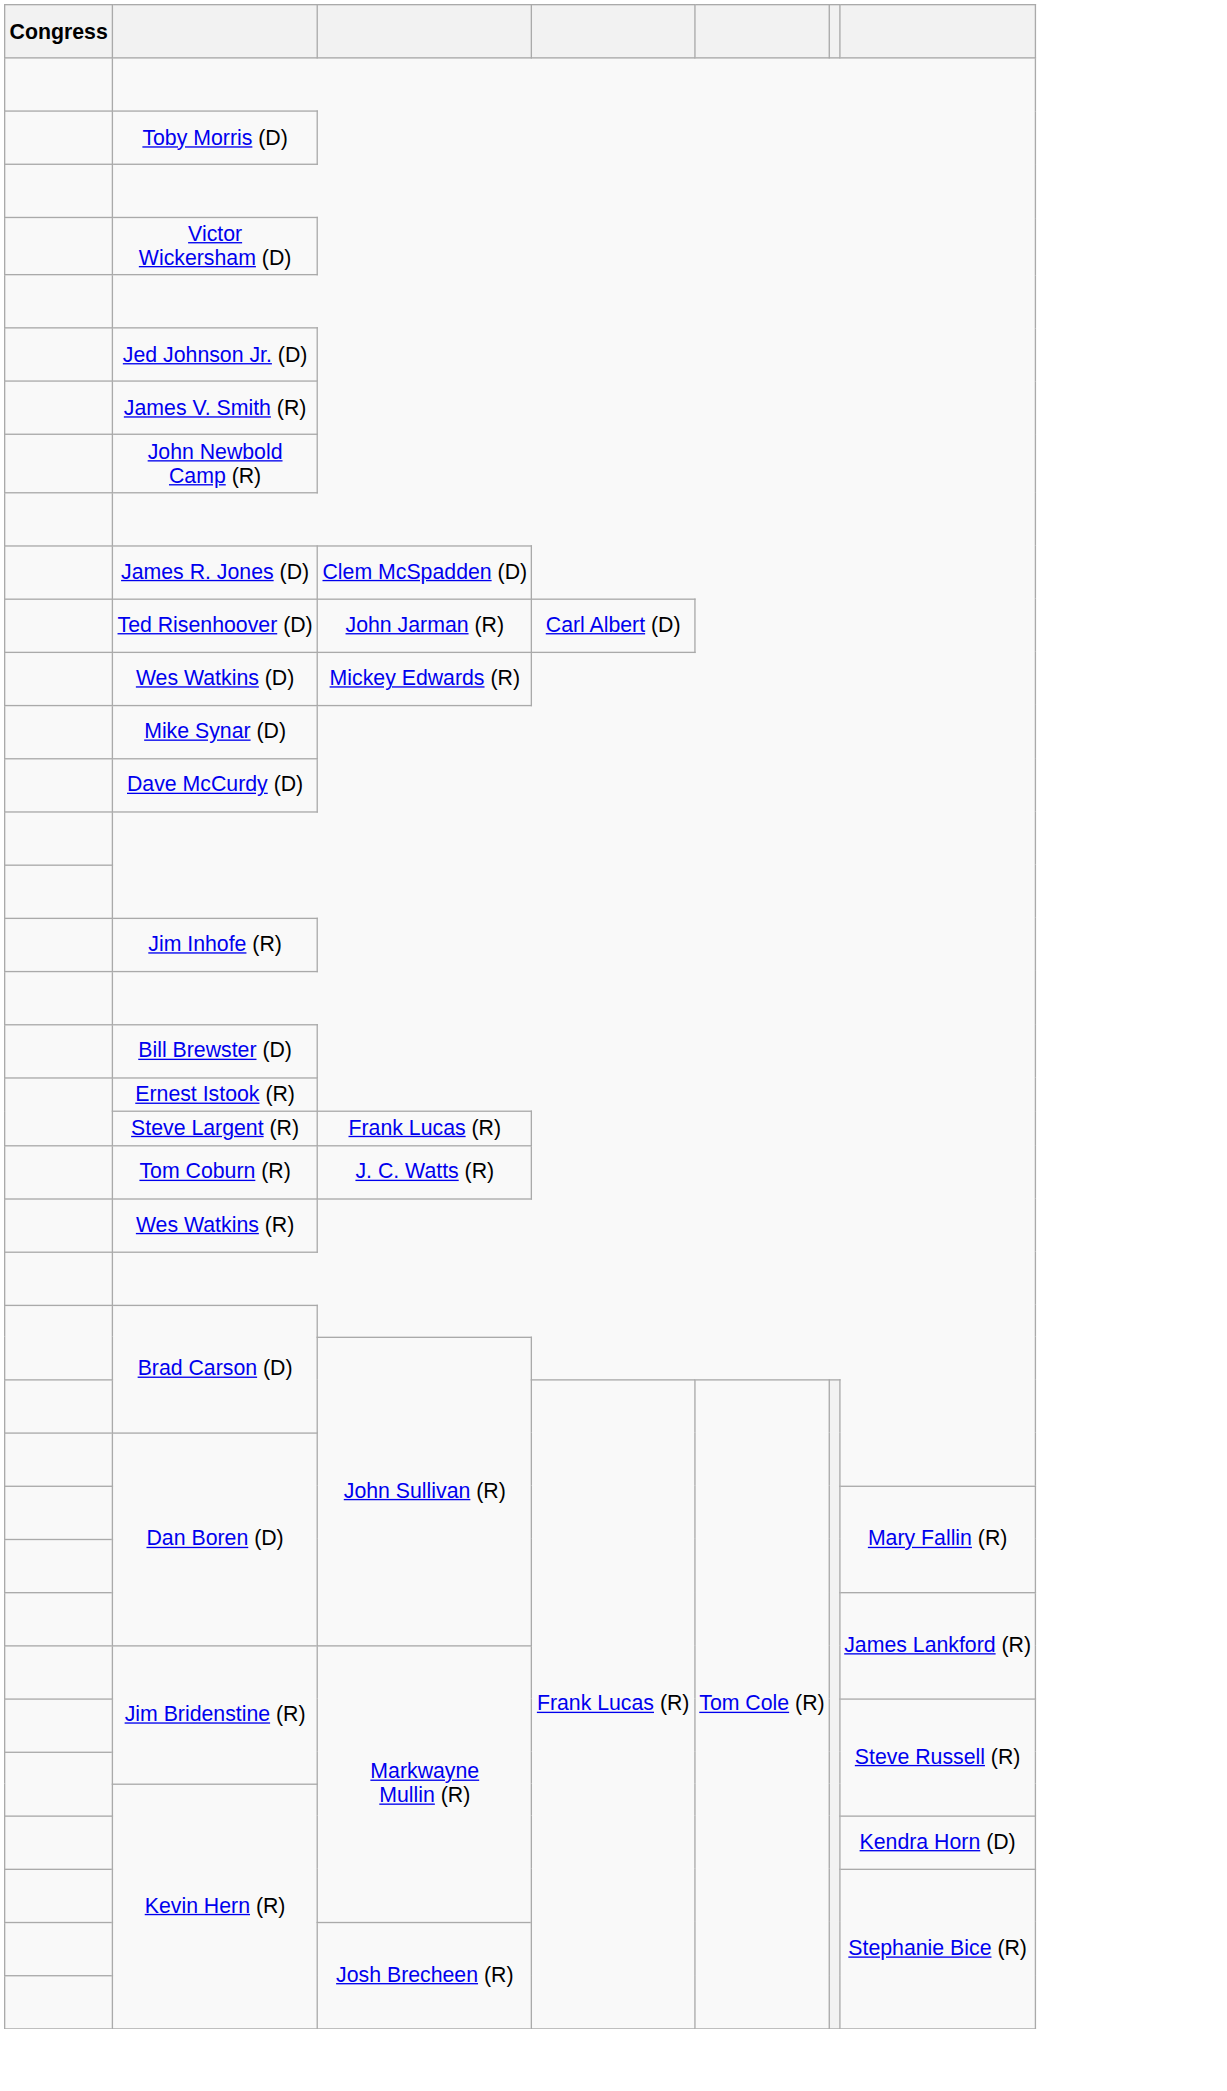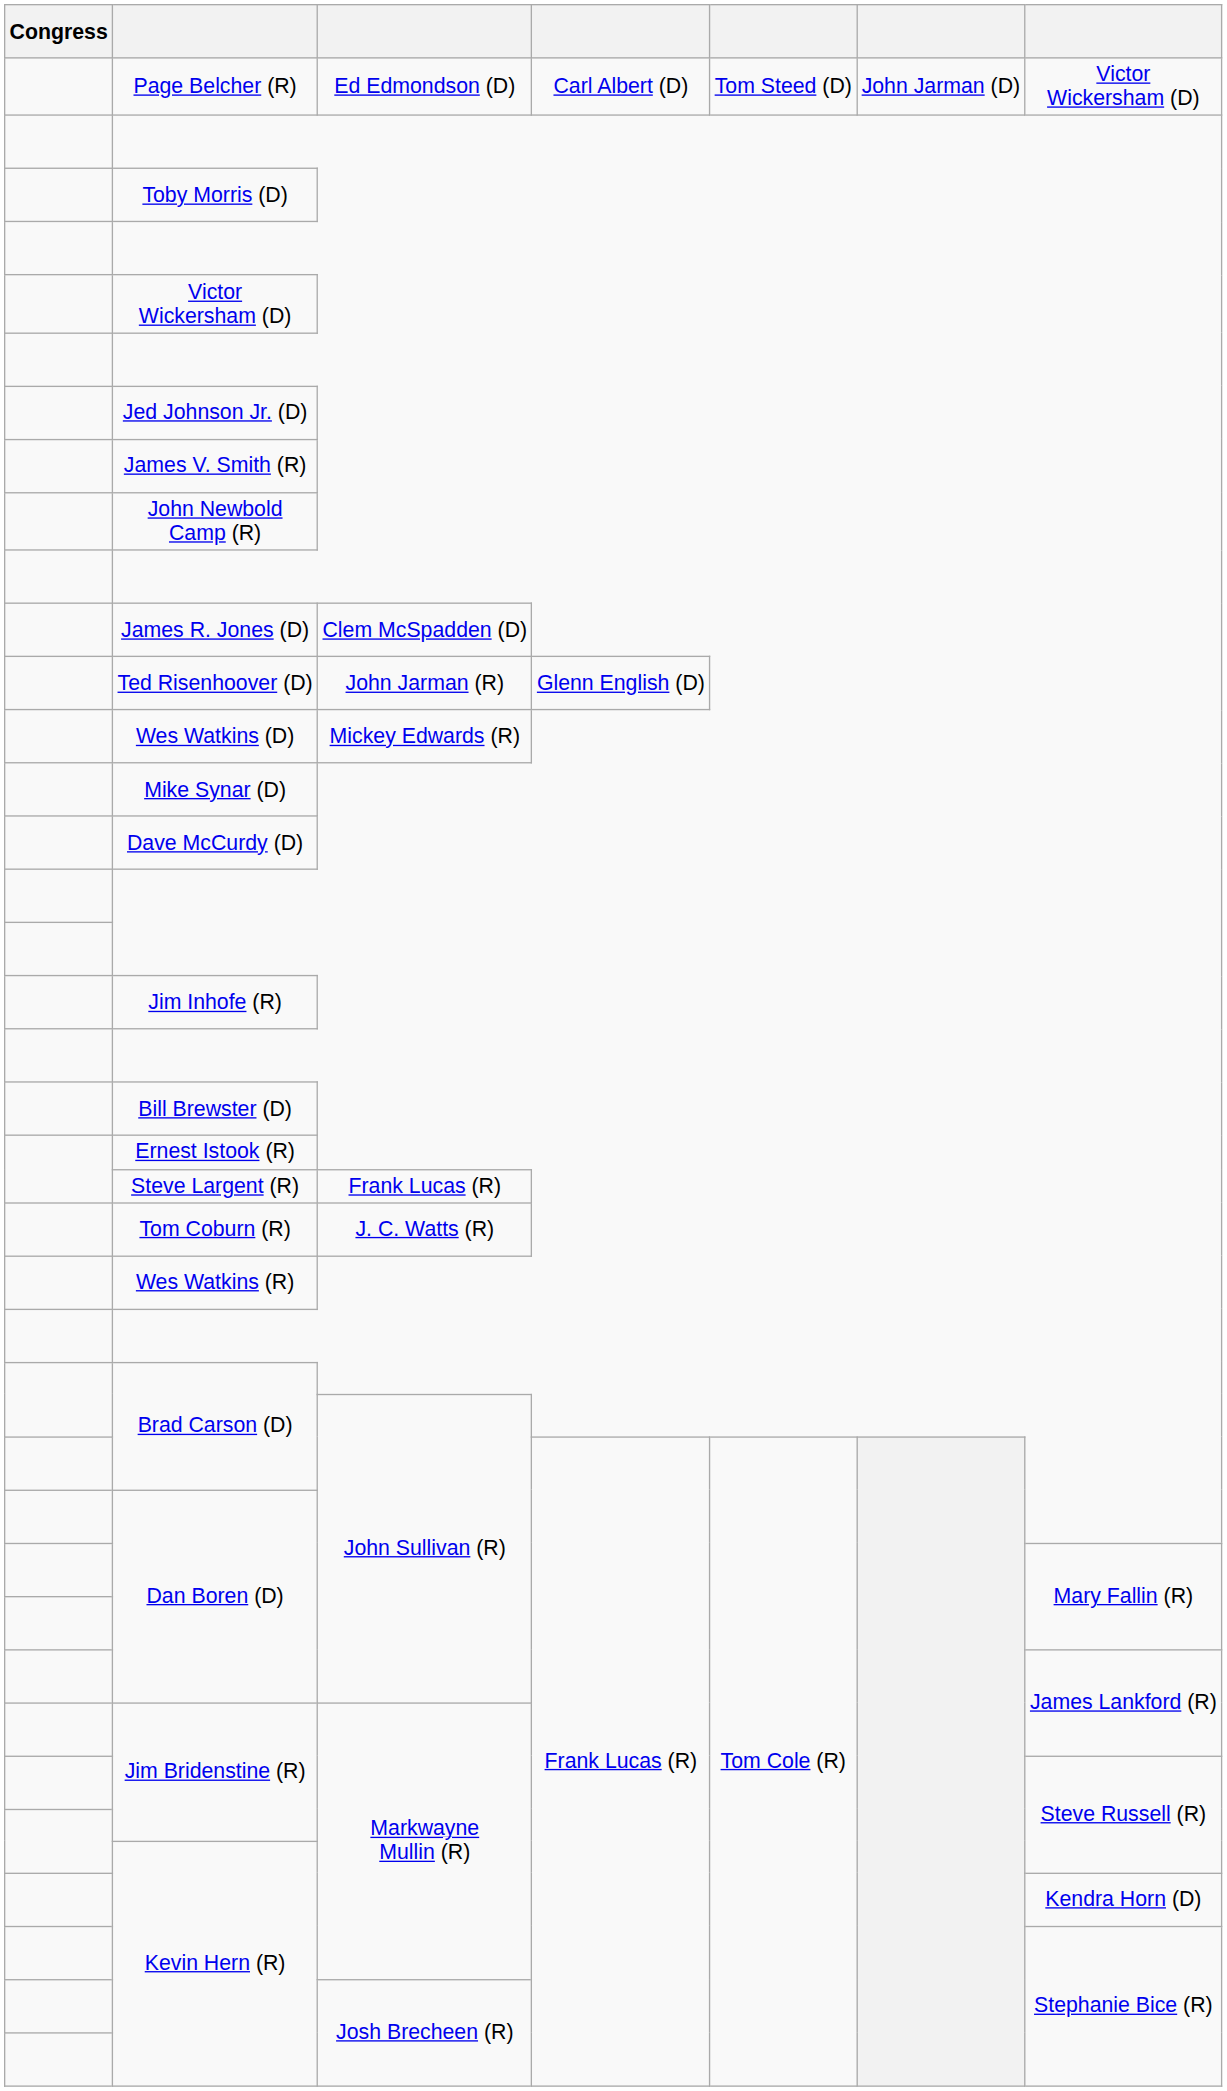 <table class="wikitable sticky-header" style="text-align:center">
 <tr style="height:2.5em">
 <th>Congress</th>
 <th></th>
 <th></th>
 <th></th>
 <th></th>
 <th></th>
 <th></th>
+</tr>
+<tr style="height:2.5em">
+<td><strong></strong> </td>
+<td><a href='#'>Page Belcher</a> (R)</td>
+<td><a href='#'>Ed Edmondson</a> (D)</td>
+<td><a href='#'>Carl Albert</a> (D)</td>
+<td><a href='#'>Tom Steed</a> (D)</td>
+<td><a href='#'>John Jarman</a> (D)</td>
+<td><a href='#'>Victor<br>Wickersham</a> (D)</td>
 </tr>
 <tr style="height:2.5em">
 <td><strong></strong> </td>
 </tr>
 <tr style="height:2.5em">
 <td><strong></strong> </td>
 <td><a href='#'>Toby Morris</a> (D)</td>
 </tr>
 <tr style="height:2.5em">
 <td><strong></strong> </td>
 </tr>
 <tr style="height:2.5em">
 <td><strong></strong> </td>
 <td><a href='#'>Victor<br>Wickersham</a> (D)</td>
 </tr>
 <tr style="height:2.5em">
 <td><strong></strong> </td>
 </tr>
 <tr style="height:2.5em">
 <td><strong></strong> </td>
 <td><a href='#'>Jed Johnson Jr.</a> (D)</td>
 </tr>
 <tr style="height:2.5em">
 <td><strong></strong> </td>
 <td><a href='#'>James V. Smith</a> (R)</td>
 </tr>
 <tr style="height:2.5em">
 <td><strong></strong> </td>
 <td><a href='#'>John Newbold<br>Camp</a> (R)</td>
 </tr>
 <tr style="height:2.5em">
 <td><strong></strong> </td>
 </tr>
 <tr style="height:2.5em">
 <td><strong></strong> </td>
 <td><a href='#'>James R. Jones</a> (D)</td>
 <td><a href='#'>Clem McSpadden</a> (D)</td>
 </tr>
 <tr style="height:2.5em">
 <td><strong></strong> </td>
 <td><a href='#'>Ted Risenhoover</a> (D)</td>
 <td><a href='#'>John Jarman</a> (R)</td>
-<td><a href='#'>Carl Albert</a> (D)</td>
+<td><a href='#'>Glenn English</a> (D)</td>
 </tr>
 <tr style="height:2.5em">
 <td><strong></strong> </td>
 <td><a href='#'>Wes Watkins</a> (D)</td>
 <td><a href='#'>Mickey Edwards</a> (R)</td>
 </tr>
 <tr style="height:2.5em">
 <td><strong></strong> </td>
 <td><a href='#'>Mike Synar</a> (D)</td>
 </tr>
 <tr style="height:2.5em">
 <td><strong></strong> </td>
 <td><a href='#'>Dave McCurdy</a> (D)</td>
 </tr>
 <tr style="height:2.5em">
 <td><strong></strong> </td>
 </tr>
 <tr style="height:2.5em">
 <td><strong></strong> </td>
 </tr>
 <tr style="height:2.5em">
 <td><strong></strong> </td>
 <td><a href='#'>Jim Inhofe</a> (R)</td>
 </tr>
 <tr style="height:2.5em">
 <td><strong></strong> </td>
 </tr>
 <tr style="height:2.5em">
 <td><strong></strong> </td>
 <td><a href='#'>Bill Brewster</a> (D)</td>
 </tr>
 <tr style="height:1.5em">
 <td rowspan=2><strong></strong> </td>
 <td><a href='#'>Ernest Istook</a> (R)</td>
 </tr>
 <tr style="height:1.5em">
 <td><a href='#'>Steve Largent</a> (R)</td>
 <td><a href='#'>Frank Lucas</a> (R)</td>
 </tr>
 <tr style="height:2.5em">
 <td><strong></strong> </td>
 <td><a href='#'>Tom Coburn</a> (R)</td>
 <td><a href='#'>J. C. Watts</a> (R)</td>
 </tr>
 <tr style="height:2.5em">
 <td><strong></strong> </td>
 <td><a href='#'>Wes Watkins</a> (R)</td>
 </tr>
 <tr style="height:2.5em">
 <td><strong></strong> </td>
 </tr>
 <tr style="height:1.5em">
 <td rowspan=2><strong></strong> </td>
 <td rowspan=3 ><a href='#'>Brad Carson</a> (D)</td>
 </tr>
 <tr style="height:2em">
 <td rowspan=6 ><a href='#'>John Sullivan</a> (R)</td>
 </tr>
 <tr style="height:2.5em">
 <td><strong></strong> </td>
 <td rowspan=13 ><a href='#'>Frank Lucas</a> (R)</td>
 <td rowspan=13 ><a href='#'>Tom Cole</a> (R)</td>
 <th rowspan=99></th>
 </tr>
 <tr style="height:2.5em">
 <td><strong></strong> </td>
 <td rowspan=4 ><a href='#'>Dan Boren</a> (D)</td>
 </tr>
 <tr style="height:2.5em">
 <td><strong></strong> </td>
 <td rowspan=2 ><a href='#'>Mary Fallin</a> (R)</td>
 </tr>
 <tr style="height:2.5em">
 <td><strong></strong> </td>
 </tr>
 <tr style="height:2.5em">
 <td><strong></strong> </td>
 <td rowspan=2 ><a href='#'>James Lankford</a> (R)</td>
 </tr>
 <tr style="height:2.5em">
 <td><strong></strong> </td>
 <td rowspan=3 ><a href='#'>Jim Bridenstine</a> (R)</td>
 <td rowspan=6 ><a href='#'>Markwayne<br>Mullin</a> (R)</td>
 </tr>
 <tr style="height:2.5em">
 <td><strong></strong> </td>
 <td rowspan=3 ><a href='#'>Steve Russell</a> (R)</td>
 </tr>
 <tr style="height:1.5em">
 <td rowspan=2><strong></strong> </td>
 </tr>
 <tr style="height:1.5em">
 <td rowspan=5 ><a href='#'>Kevin Hern</a> (R)</td>
 </tr>
 <tr style="height:2.5em">
 <td><strong></strong> </td>
 <td rowspan=1 ><a href='#'>Kendra Horn</a> (D)</td>
 </tr>
 <tr style="height:2.5em">
 <td><strong></strong> </td>
 <td rowspan=3 ><a href='#'>Stephanie Bice</a> (R)</td>
 </tr>
 <tr style="height:2.5em">
 <td><strong></strong> </td>
 <td rowspan=2 ><a href='#'>Josh Brecheen</a> (R)</td>
 </tr>
 <tr style="height:2.5em">
 <td><strong></strong> </td>
 </tr>
 </table>
